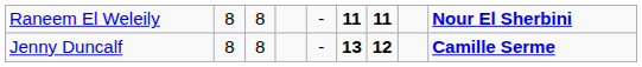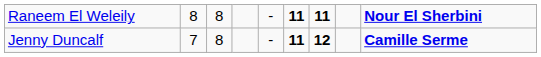 <table class="wikitable">
 <tr>
 <td width=180> <a href='#'>Raneem El Weleily</a></td>
 <td style="width:20px; text-align:center;">8</td>
 <td style="width:20px; text-align:center;">8</td>
 <td style="width:20px; text-align:center;"></td>
 <td style="width:20px; text-align:center;">-</td>
 <td style="width:20px; text-align:center;"><strong>11</strong></td>
 <td style="width:20px; text-align:center;"><strong>11</strong></td>
 <td style="width:20px; text-align:center;"></td>
 <td width=180> <strong><a href='#'>Nour El Sherbini</a></strong></td>
 </tr>
 <tr>
 <td> <a href='#'>Jenny Duncalf</a></td>
-<td style="text-align:center;">8</td>
+<td style="text-align:center;">7</td>
 <td style="text-align:center;">8</td>
 <td style="text-align:center;"></td>
 <td style="text-align:center;">-</td>
-<td style="text-align:center;"><strong>13</strong></td>
+<td style="text-align:center;"><strong>11</strong></td>
 <td style="text-align:center;"><strong>12</strong></td>
 <td style="text-align:center;"></td>
 <td> <strong><a href='#'>Camille Serme</a></strong></td>
 </tr>
 </table>
